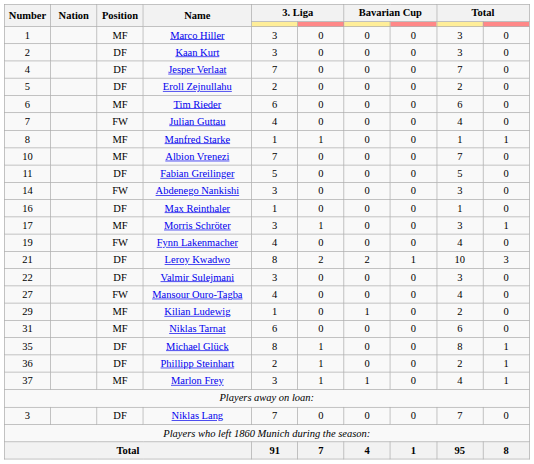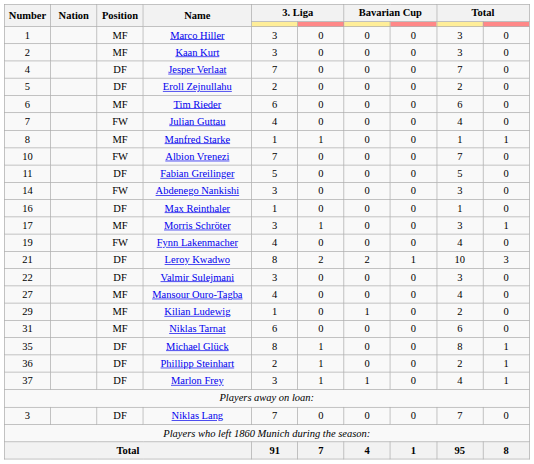 <table class="wikitable" style="font-size: 95%; text-align: center;">
 <tr>
 <th rowspan=2 width=60>Number</th>
 <th rowspan=2 width=60>Nation</th>
 <th rowspan=2 width=60>Position</th>
 <th rowspan=2 width=150>Name</th>
 <th colspan=2>3. Liga</th>
 <th colspan=2>Bavarian Cup</th>
 <th colspan=2>Total</th>
 </tr>
 <tr>
 <th style="width:60px; background:#fe9;"></th>
 <th style="width:60px; background:#ff8888;"></th>
 <th style="width:60px; background:#fe9;"></th>
 <th style="width:60px; background:#ff8888;"></th>
 <th style="width:60px; background:#fe9;"></th>
 <th style="width:60px; background:#ff8888;"></th>
 </tr>
 <tr>
 <td>1</td>
 <td></td>
 <td>MF</td>
 <td><a href='#'>Marco Hiller</a></td>
 <td>3</td>
 <td>0</td>
 <td>0</td>
 <td>0</td>
 <td>3</td>
 <td>0</td>
 </tr>
 <tr>
 <td>2</td>
 <td></td>
-<td>DF</td>
+<td>MF</td>
 <td><a href='#'>Kaan Kurt</a></td>
 <td>3</td>
 <td>0</td>
 <td>0</td>
 <td>0</td>
 <td>3</td>
 <td>0</td>
 </tr>
 <tr>
 <td>4</td>
 <td></td>
 <td>DF</td>
 <td><a href='#'>Jesper Verlaat</a></td>
 <td>7</td>
 <td>0</td>
 <td>0</td>
 <td>0</td>
 <td>7</td>
 <td>0</td>
 </tr>
 <tr>
 <td>5</td>
 <td></td>
 <td>DF</td>
 <td><a href='#'>Eroll Zejnullahu</a></td>
 <td>2</td>
 <td>0</td>
 <td>0</td>
 <td>0</td>
 <td>2</td>
 <td>0</td>
 </tr>
 <tr>
 <td>6</td>
 <td></td>
 <td>MF</td>
 <td><a href='#'>Tim Rieder</a></td>
 <td>6</td>
 <td>0</td>
 <td>0</td>
 <td>0</td>
 <td>6</td>
 <td>0</td>
 </tr>
 <tr>
 <td>7</td>
 <td></td>
 <td>FW</td>
 <td><a href='#'>Julian Guttau</a></td>
 <td>4</td>
 <td>0</td>
 <td>0</td>
 <td>0</td>
 <td>4</td>
 <td>0</td>
 </tr>
 <tr>
 <td>8</td>
 <td></td>
 <td>MF</td>
 <td><a href='#'>Manfred Starke</a></td>
 <td>1</td>
 <td>1</td>
 <td>0</td>
 <td>0</td>
 <td>1</td>
 <td>1</td>
 </tr>
 <tr>
 <td>10</td>
 <td></td>
-<td>MF</td>
+<td>FW</td>
 <td><a href='#'>Albion Vrenezi</a></td>
 <td>7</td>
 <td>0</td>
 <td>0</td>
 <td>0</td>
 <td>7</td>
 <td>0</td>
 </tr>
 <tr>
 <td>11</td>
 <td></td>
 <td>DF</td>
 <td><a href='#'>Fabian Greilinger</a></td>
 <td>5</td>
 <td>0</td>
 <td>0</td>
 <td>0</td>
 <td>5</td>
 <td>0</td>
 </tr>
 <tr>
 <td>14</td>
 <td></td>
 <td>FW</td>
 <td><a href='#'>Abdenego Nankishi</a></td>
 <td>3</td>
 <td>0</td>
 <td>0</td>
 <td>0</td>
 <td>3</td>
 <td>0</td>
 </tr>
 <tr>
 <td>16</td>
 <td></td>
 <td>DF</td>
 <td><a href='#'>Max Reinthaler</a></td>
 <td>1</td>
 <td>0</td>
 <td>0</td>
 <td>0</td>
 <td>1</td>
 <td>0</td>
 </tr>
 <tr>
 <td>17</td>
 <td></td>
 <td>MF</td>
 <td><a href='#'>Morris Schröter</a></td>
 <td>3</td>
 <td>1</td>
 <td>0</td>
 <td>0</td>
 <td>3</td>
 <td>1</td>
 </tr>
 <tr>
 <td>19</td>
 <td></td>
 <td>FW</td>
 <td><a href='#'>Fynn Lakenmacher</a></td>
 <td>4</td>
 <td>0</td>
 <td>0</td>
 <td>0</td>
 <td>4</td>
 <td>0</td>
 </tr>
 <tr>
 <td>21</td>
 <td></td>
 <td>DF</td>
 <td><a href='#'>Leroy Kwadwo</a></td>
 <td>8</td>
 <td>2</td>
 <td>2</td>
 <td>1</td>
 <td>10</td>
 <td>3</td>
 </tr>
 <tr>
 <td>22</td>
 <td></td>
 <td>DF</td>
 <td><a href='#'>Valmir Sulejmani</a></td>
 <td>3</td>
 <td>0</td>
 <td>0</td>
 <td>0</td>
 <td>3</td>
 <td>0</td>
 </tr>
 <tr>
 <td>27</td>
 <td></td>
-<td>FW</td>
+<td>MF</td>
 <td><a href='#'>Mansour Ouro-Tagba</a></td>
 <td>4</td>
 <td>0</td>
 <td>0</td>
 <td>0</td>
 <td>4</td>
 <td>0</td>
 </tr>
 <tr>
 <td>29</td>
 <td></td>
 <td>MF</td>
 <td><a href='#'>Kilian Ludewig</a></td>
 <td>1</td>
 <td>0</td>
 <td>1</td>
 <td>0</td>
 <td>2</td>
 <td>0</td>
 </tr>
 <tr>
 <td>31</td>
 <td></td>
 <td>MF</td>
 <td><a href='#'>Niklas Tarnat</a></td>
 <td>6</td>
 <td>0</td>
 <td>0</td>
 <td>0</td>
 <td>6</td>
 <td>0</td>
 </tr>
 <tr>
 <td>35</td>
 <td></td>
 <td>DF</td>
 <td><a href='#'>Michael Glück</a></td>
 <td>8</td>
 <td>1</td>
 <td>0</td>
 <td>0</td>
 <td>8</td>
 <td>1</td>
 </tr>
 <tr>
 <td>36</td>
 <td></td>
 <td>DF</td>
 <td><a href='#'>Phillipp Steinhart</a></td>
 <td>2</td>
 <td>1</td>
 <td>0</td>
 <td>0</td>
 <td>2</td>
 <td>1</td>
 </tr>
 <tr>
 <td>37</td>
 <td></td>
-<td>MF</td>
+<td>DF</td>
 <td><a href='#'>Marlon Frey</a></td>
 <td>3</td>
 <td>1</td>
 <td>1</td>
 <td>0</td>
 <td>4</td>
 <td>1</td>
 </tr>
 <tr>
 <td colspan="14"><em>Players away on loan:</em></td>
 </tr>
 <tr>
 <td>3</td>
 <td></td>
 <td>DF</td>
 <td><a href='#'>Niklas Lang</a></td>
 <td>7</td>
 <td>0</td>
 <td>0</td>
 <td>0</td>
 <td>7</td>
 <td>0</td>
 </tr>
 <tr>
 <td colspan="14"><em>Players who left 1860 Munich during the season:</em></td>
 </tr>
 <tr>
 <th colspan=4>Total</th>
 <th>91</th>
 <th>7</th>
 <th>4</th>
 <th>1</th>
 <th>95</th>
 <th>8</th>
 </tr>
 </table>
